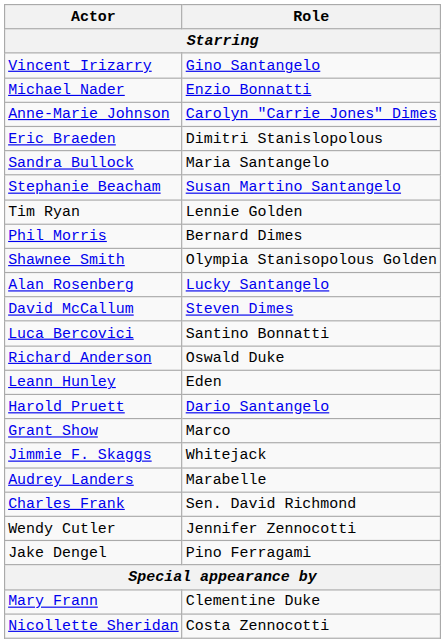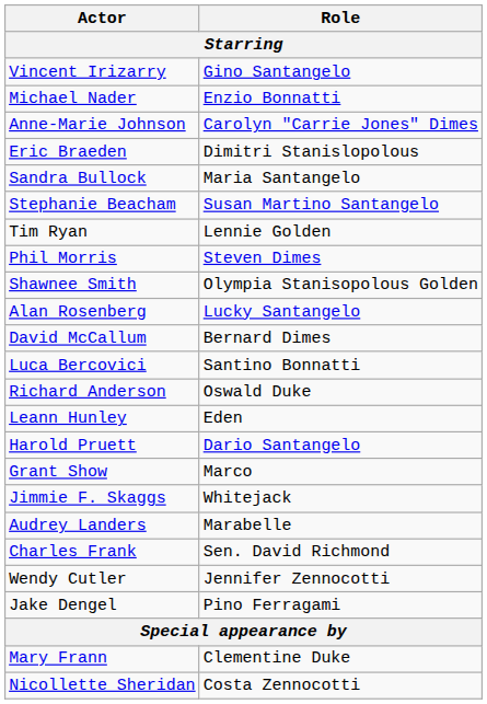 <table class="wikitable">
 <tr>
 <th>Actor</th>
 <th>Role</th>
 </tr>
 <tr>
 <th colspan="2"><em>Starring</em></th>
 </tr>
 <tr>
 <td><a href='#'>Vincent Irizarry</a></td>
 <td><a href='#'>Gino Santangelo</a></td>
 </tr>
 <tr>
 <td><a href='#'>Michael Nader</a></td>
 <td><a href='#'>Enzio Bonnatti</a></td>
 </tr>
 <tr>
 <td><a href='#'>Anne-Marie Johnson</a></td>
 <td><a href='#'>Carolyn "Carrie Jones" Dimes</a></td>
 </tr>
 <tr>
 <td><a href='#'>Eric Braeden</a></td>
 <td>Dimitri Stanislopolous</td>
 </tr>
 <tr>
 <td><a href='#'>Sandra Bullock</a></td>
 <td>Maria Santangelo</td>
 </tr>
 <tr>
 <td><a href='#'>Stephanie Beacham</a></td>
 <td><a href='#'>Susan Martino Santangelo</a></td>
 </tr>
 <tr>
 <td>Tim Ryan</td>
 <td>Lennie Golden</td>
 </tr>
 <tr>
 <td><a href='#'>Phil Morris</a></td>
-<td>Bernard Dimes</td>
+<td><a href='#'>Steven Dimes</a></td>
 </tr>
 <tr>
 <td><a href='#'>Shawnee Smith</a></td>
 <td>Olympia Stanisopolous Golden</td>
 </tr>
 <tr>
 <td><a href='#'>Alan Rosenberg</a></td>
 <td><a href='#'>Lucky Santangelo</a></td>
 </tr>
 <tr>
 <td><a href='#'>David McCallum</a></td>
-<td><a href='#'>Steven Dimes</a></td>
+<td>Bernard Dimes</td>
 </tr>
 <tr>
 <td><a href='#'>Luca Bercovici</a></td>
 <td>Santino Bonnatti</td>
 </tr>
 <tr>
 <td><a href='#'>Richard Anderson</a></td>
 <td>Oswald Duke</td>
 </tr>
 <tr>
 <td><a href='#'>Leann Hunley</a></td>
 <td>Eden</td>
 </tr>
 <tr>
 <td><a href='#'>Harold Pruett</a></td>
 <td><a href='#'>Dario Santangelo</a></td>
 </tr>
 <tr>
 <td><a href='#'>Grant Show</a></td>
 <td>Marco</td>
 </tr>
 <tr>
 <td><a href='#'>Jimmie F. Skaggs</a></td>
 <td>Whitejack</td>
 </tr>
 <tr>
 <td><a href='#'>Audrey Landers</a></td>
 <td>Marabelle</td>
 </tr>
 <tr>
 <td><a href='#'>Charles Frank</a></td>
 <td>Sen. David Richmond</td>
 </tr>
 <tr>
 <td>Wendy Cutler</td>
 <td>Jennifer Zennocotti</td>
 </tr>
 <tr>
 <td>Jake Dengel</td>
 <td>Pino Ferragami</td>
 </tr>
 <tr>
 <th colspan="2"><em>Special appearance by</em></th>
 </tr>
 <tr>
 <td><a href='#'>Mary Frann</a></td>
 <td>Clementine Duke</td>
 </tr>
 <tr>
 <td><a href='#'>Nicollette Sheridan</a></td>
 <td>Costa Zennocotti</td>
 </tr>
 </table>
